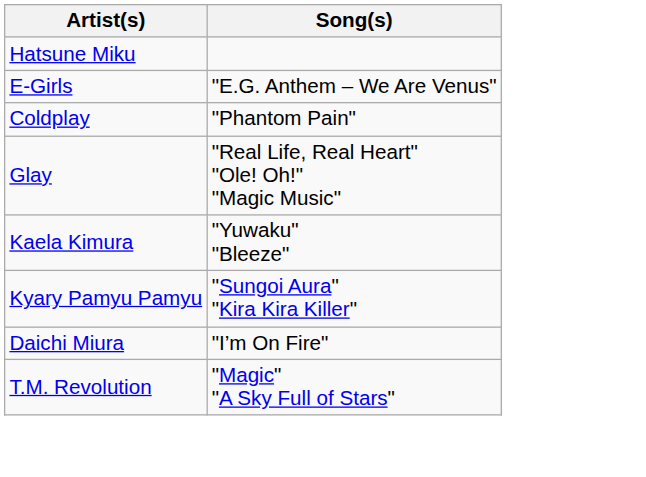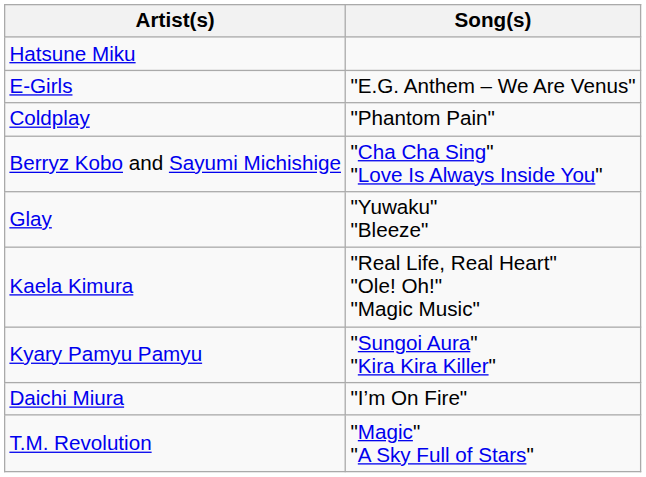 <table class="wikitable plainrowheaders">
 <tr>
 <th scope="col">Artist(s)</th>
 <th scope="col">Song(s)</th>
 </tr>
 <tr>
 <td><a href='#'>Hatsune Miku</a></td>
 <td></td>
 </tr>
 <tr>
 <td><a href='#'>E-Girls</a></td>
 <td>"E.G. Anthem – We Are Venus"</td>
 </tr>
 <tr>
 <td><a href='#'>Coldplay</a></td>
 <td>"Phantom Pain"</td>
 </tr>
 <tr>
+<td><a href='#'>Berryz Kobo</a> and <a href='#'>Sayumi Michishige</a></td>
+<td>"<a href='#'>Cha Cha Sing</a>"<br>"<a href='#'>Love Is Always Inside You</a>"</td>
+</tr>
+<tr>
 <td><a href='#'>Glay</a></td>
-<td>"Real Life, Real Heart"<br>"Ole! Oh!"<br>"Magic Music"</td>
+<td>"Yuwaku"<br>"Bleeze"</td>
 </tr>
 <tr>
 <td><a href='#'>Kaela Kimura</a></td>
-<td>"Yuwaku"<br>"Bleeze"</td>
+<td>"Real Life, Real Heart"<br>"Ole! Oh!"<br>"Magic Music"</td>
 </tr>
 <tr>
 <td><a href='#'>Kyary Pamyu Pamyu</a></td>
 <td>"<a href='#'>Sungoi Aura</a>"<br>"<a href='#'>Kira Kira Killer</a>"</td>
 </tr>
 <tr>
 <td><a href='#'>Daichi Miura</a></td>
 <td>"I’m On Fire"</td>
 </tr>
 <tr>
 <td><a href='#'>T.M. Revolution</a></td>
 <td>"<a href='#'>Magic</a>"<br>"<a href='#'>A Sky Full of Stars</a>"</td>
 </tr>
 </table>
